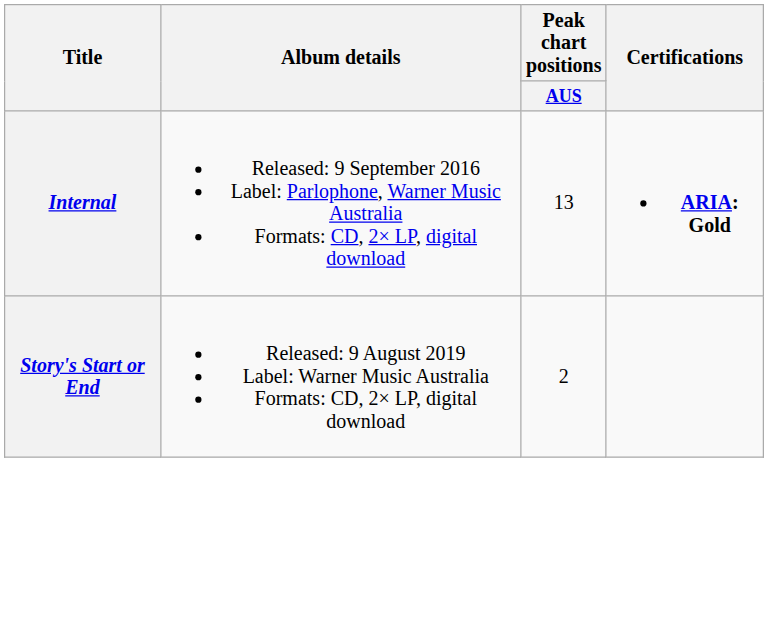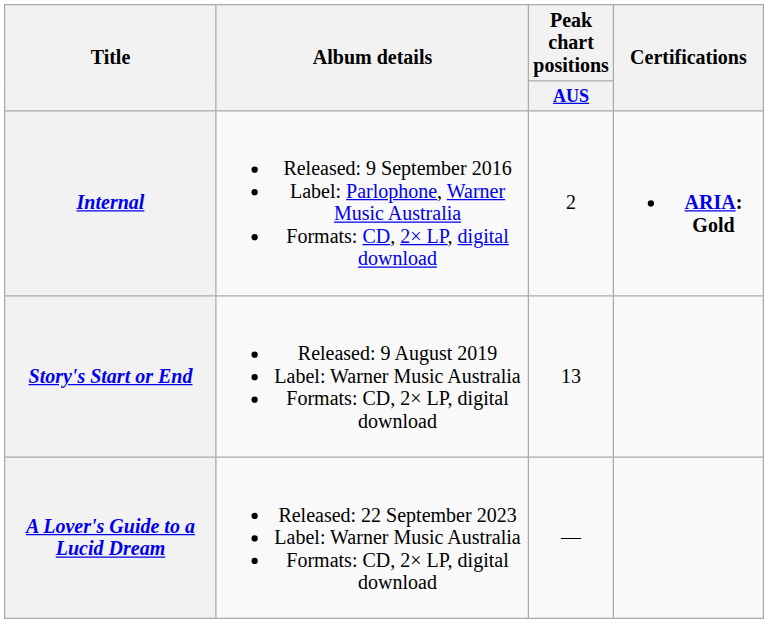 <table class="wikitable plainrowheaders" style="text-align:center;">
 <tr>
 <th scope="col" rowspan="2">Title</th>
 <th scope="col" rowspan="2">Album details</th>
 <th scope="col" colspan="1">Peak chart positions</th>
 <th scope="col" rowspan="2">Certifications</th>
 </tr>
 <tr>
 <th scope="col" style="width:3em;font-size:90%;"><a href='#'>AUS</a><br></th>
 </tr>
 <tr>
 <th scope="row"><em><a href='#'>Internal</a></em></th>
 <td><br><ul><li>Released: 9 September 2016</li><li>Label: <a href='#'>Parlophone</a>, <a href='#'>Warner Music Australia</a></li><li>Formats: <a href='#'>CD</a>, <a href='#'>2× LP</a>, <a href='#'>digital download</a></li></ul></td>
-<td>13</td>
+<td>2</td>
 <td><strong><br><ul><li><a href='#'>ARIA</a>: Gold</li></ul></strong></td>
 </tr>
 <tr>
 <th scope="row"><em><a href='#'>Story's Start or End</a></em></th>
 <td><br><ul><li>Released: 9 August 2019</li><li>Label: Warner Music Australia</li><li>Formats: CD, 2× LP, digital download</li></ul></td>
-<td>2</td>
+<td>13</td>
+<td></td>
+</tr>
+<tr>
+<th scope="row"><em><a href='#'>A Lover's Guide to a Lucid Dream</a></em></th>
+<td><br><ul><li>Released: 22 September 2023</li><li>Label: Warner Music Australia</li><li>Formats: CD, 2× LP, digital download</li></ul></td>
+<td>—</td>
 <td></td>
 </tr>
 </table>
